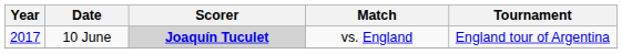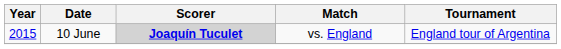 <table class="wikitable">
 <tr>
 <th width=40>Year</th>
 <th width=90>Date</th>
 <th width=200>Scorer</th>
 <th width=160>Match</th>
 <th width=190>Tournament</th>
 </tr>
 <tr>
-<td align=center><a href='#'>2017</a></td>
+<td align=center><a href='#'>2015</a></td>
 <td align=center>10 June</td>
 <td align=center style="background: lightgrey;"><strong><a href='#'>Joaquín Tuculet</a></strong></td>
 <td align=center>vs. <a href='#'>England</a></td>
 <td align=center><a href='#'>England tour of Argentina</a></td>
 </tr>
 <tr>
 </tr>
 </table>
